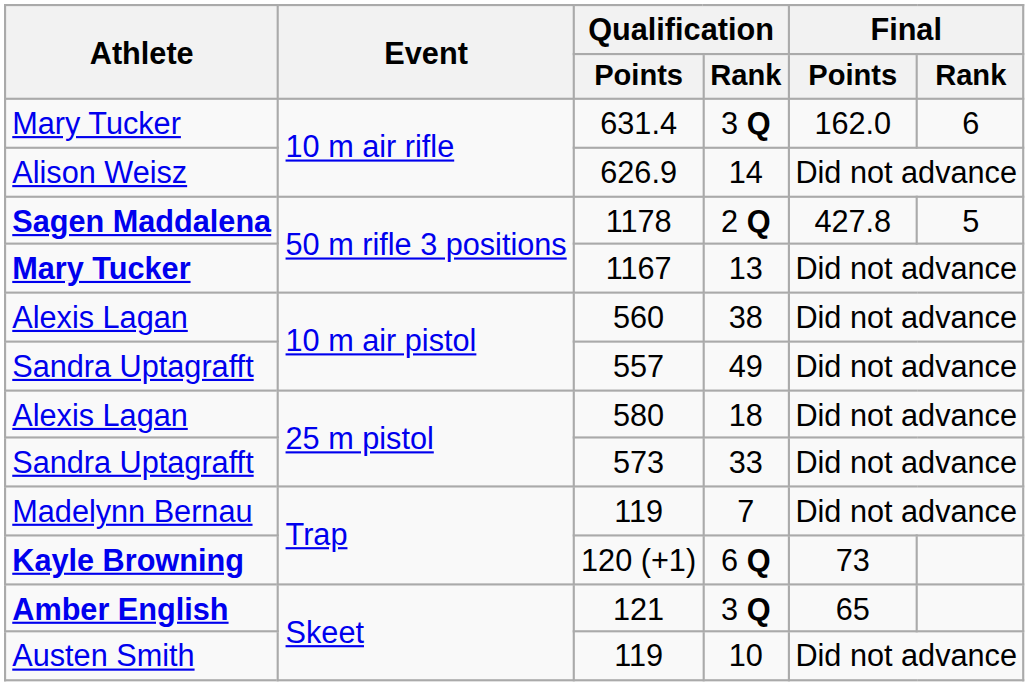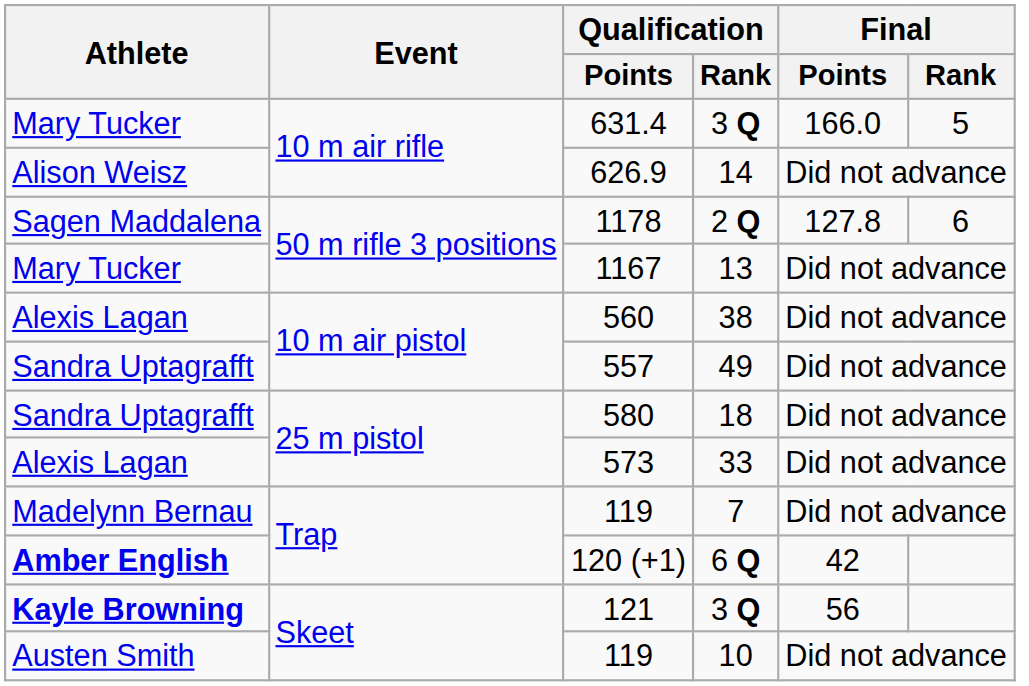 <table class=wikitable style=font-size:90%;text-align:center>
 <tr>
 <th rowspan=2>Athlete</th>
 <th rowspan=2>Event</th>
 <th colspan=2>Qualification</th>
 <th colspan=2>Final</th>
 </tr>
 <tr style=font-size:95%>
 <th>Points</th>
 <th>Rank</th>
 <th>Points</th>
 <th>Rank</th>
 </tr>
 <tr>
 <td align=left><a href='#'>Mary Tucker</a></td>
 <td align=left rowspan=2><a href='#'>10 m air rifle</a></td>
 <td>631.4</td>
 <td>3 <strong>Q</strong></td>
-<td>162.0</td>
-<td>6</td>
+<td>166.0</td>
+<td>5</td>
 </tr>
 <tr>
 <td align=left><a href='#'>Alison Weisz</a></td>
 <td>626.9</td>
 <td>14</td>
 <td colspan=2>Did not advance</td>
 </tr>
 <tr>
-<td align=left><strong><a href='#'>Sagen Maddalena</a></strong></td>
+<td align=left><a href='#'>Sagen Maddalena</a></td>
 <td align=left rowspan=2><a href='#'>50 m rifle 3 positions</a></td>
 <td>1178</td>
 <td>2 <strong>Q</strong></td>
-<td>427.8</td>
-<td>5</td>
+<td>127.8</td>
+<td>6</td>
 </tr>
 <tr>
-<td align=left><strong><a href='#'>Mary Tucker</a></strong></td>
+<td align=left><a href='#'>Mary Tucker</a></td>
 <td>1167</td>
 <td>13</td>
 <td colspan=2>Did not advance</td>
 </tr>
 <tr>
 <td align=left><a href='#'>Alexis Lagan</a></td>
 <td align=left rowspan=2><a href='#'>10 m air pistol</a></td>
 <td>560</td>
 <td>38</td>
 <td colspan=2>Did not advance</td>
 </tr>
 <tr>
 <td align=left><a href='#'>Sandra Uptagrafft</a></td>
 <td>557</td>
 <td>49</td>
 <td colspan=2>Did not advance</td>
 </tr>
 <tr>
-<td align=left><a href='#'>Alexis Lagan</a></td>
+<td align=left><a href='#'>Sandra Uptagrafft</a></td>
 <td align=left rowspan=2><a href='#'>25 m pistol</a></td>
 <td>580</td>
 <td>18</td>
 <td colspan=2>Did not advance</td>
 </tr>
 <tr>
-<td align=left><a href='#'>Sandra Uptagrafft</a></td>
+<td align=left><a href='#'>Alexis Lagan</a></td>
 <td>573</td>
 <td>33</td>
 <td colspan=2>Did not advance</td>
 </tr>
 <tr>
 <td align=left><a href='#'>Madelynn Bernau</a></td>
 <td align=left rowspan=2><a href='#'>Trap</a></td>
 <td>119</td>
 <td>7</td>
 <td colspan=2>Did not advance</td>
 </tr>
 <tr>
-<td align=left><strong><a href='#'>Kayle Browning</a></strong></td>
+<td align=left><strong><a href='#'>Amber English</a></strong></td>
 <td>120 (+1)</td>
 <td>6 <strong>Q</strong></td>
-<td>73</td>
+<td>42</td>
 <td></td>
 </tr>
 <tr>
-<td align=left><strong><a href='#'>Amber English</a></strong></td>
+<td align=left><strong><a href='#'>Kayle Browning</a></strong></td>
 <td align=left rowspan=2><a href='#'>Skeet</a></td>
 <td>121</td>
 <td>3 <strong>Q</strong></td>
-<td>65 </td>
+<td>56 </td>
 <td></td>
 </tr>
 <tr>
 <td align=left><a href='#'>Austen Smith</a></td>
 <td>119</td>
 <td>10</td>
 <td colspan=2>Did not advance</td>
 </tr>
 </table>
